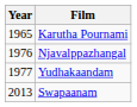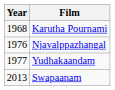 <table class="wikitable">
 <tr style="background:#ccc; text-align:center;">
 <th>Year</th>
 <th>Film</th>
 </tr>
 <tr>
-<td>1965</td>
+<td>1968</td>
 <td><a href='#'>Karutha Pournami</a></td>
 </tr>
 <tr>
 <td>1976</td>
 <td><a href='#'>Njavalppazhangal</a></td>
 </tr>
 <tr>
 <td>1977</td>
 <td><a href='#'>Yudhakaandam</a></td>
 </tr>
 <tr>
 <td>2013</td>
 <td><a href='#'>Swapaanam</a></td>
 </tr>
 </table>
